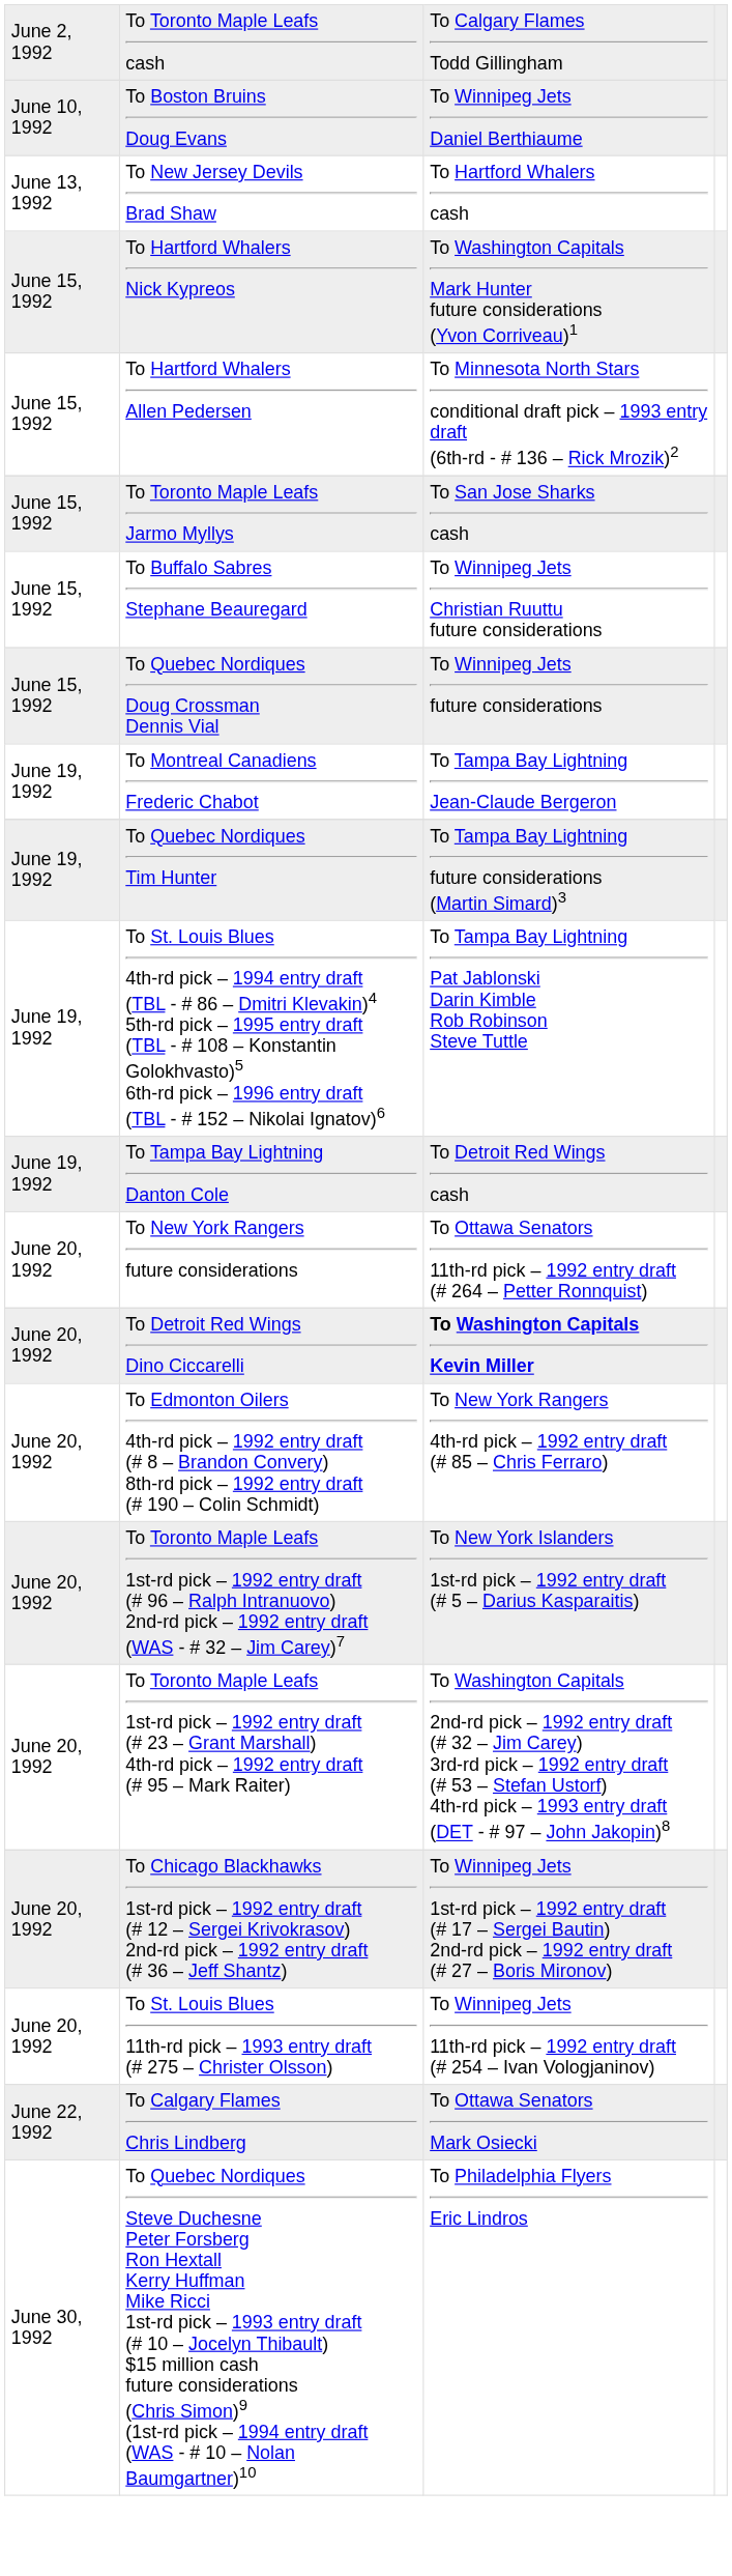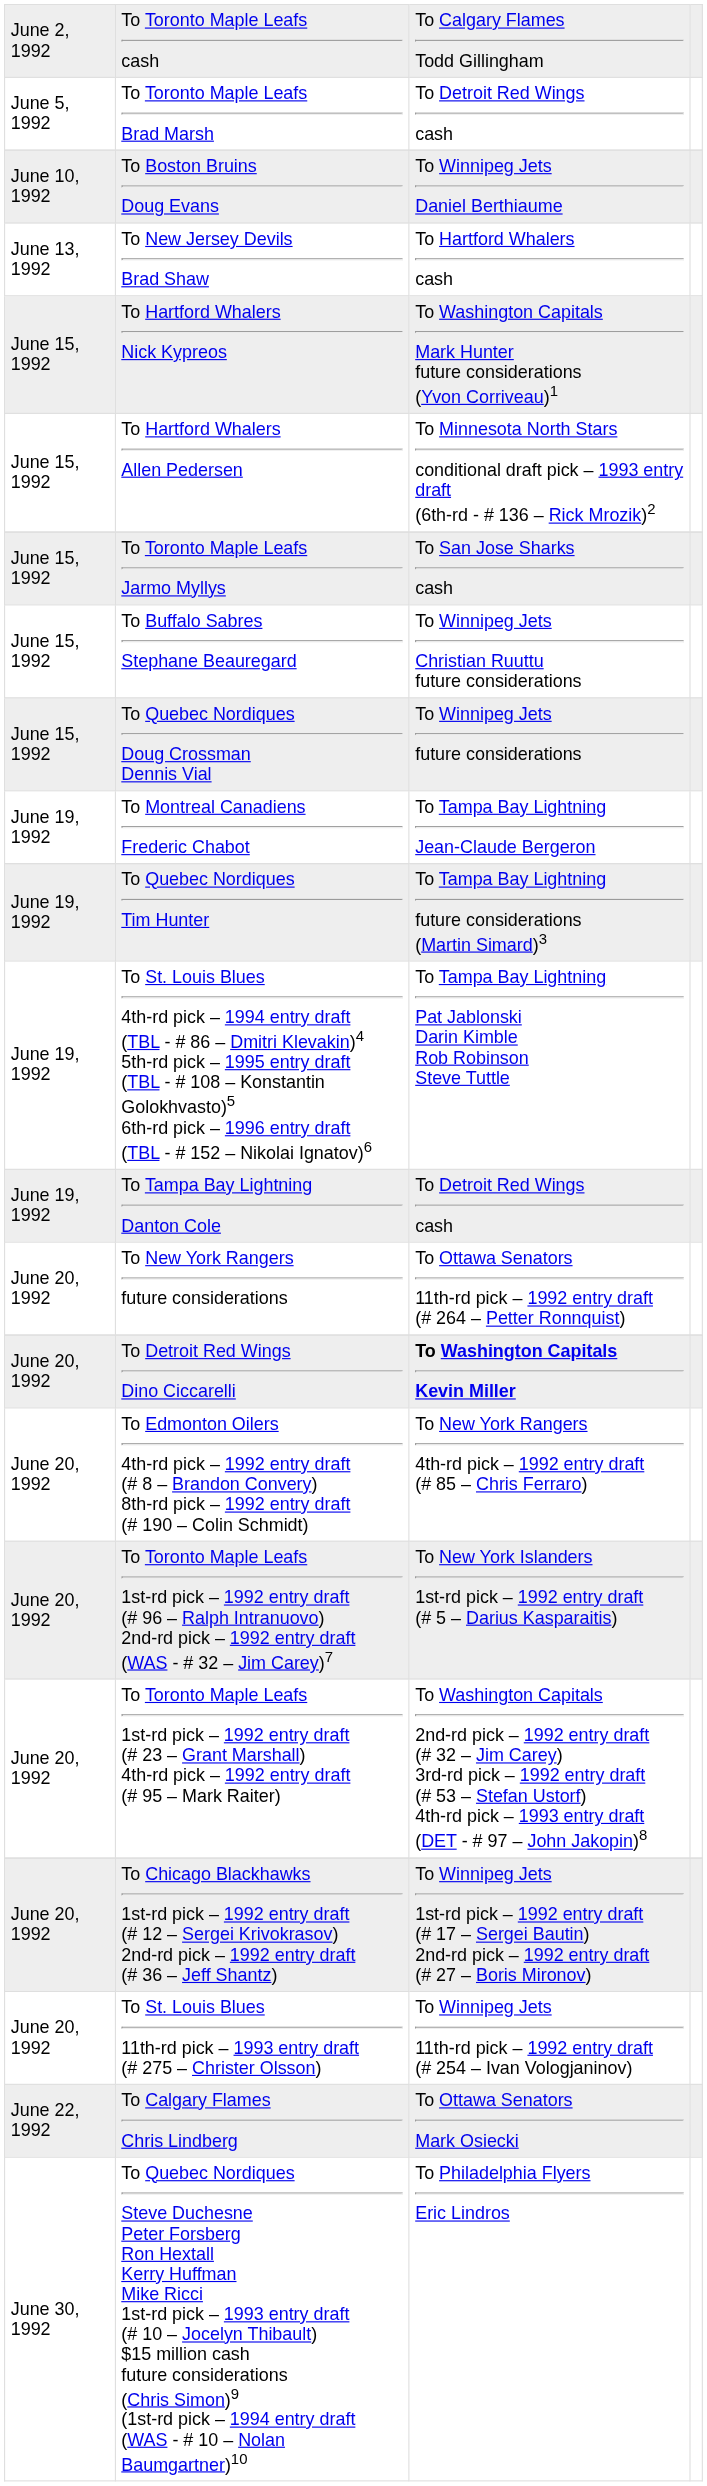 <table border=1 style="border-collapse:collapse" bordercolor="#DFDFDF"  cellpadding="5">
 <tr bgcolor="#eeeeee">
 <td>June 2, 1992</td>
 <td valign="top">To <a href='#'>Toronto Maple Leafs</a><hr>cash</td>
 <td valign="top">To <a href='#'>Calgary Flames</a><hr>Todd Gillingham</td>
+<td></td>
+</tr>
+<tr>
+<td>June 5, 1992</td>
+<td valign="top">To <a href='#'>Toronto Maple Leafs</a><hr><a href='#'>Brad Marsh</a></td>
+<td valign="top">To <a href='#'>Detroit Red Wings</a><hr>cash</td>
 <td></td>
 </tr>
 <tr>
 </tr>
 <tr bgcolor="#eeeeee">
 <td>June 10, 1992</td>
 <td valign="top">To <a href='#'>Boston Bruins</a><hr><a href='#'>Doug Evans</a></td>
 <td valign="top">To <a href='#'>Winnipeg Jets</a><hr><a href='#'>Daniel Berthiaume</a></td>
 <td></td>
 </tr>
 <tr>
 <td>June 13, 1992</td>
 <td valign="top">To <a href='#'>New Jersey Devils</a><hr><a href='#'>Brad Shaw</a></td>
 <td valign="top">To <a href='#'>Hartford Whalers</a><hr>cash</td>
 <td></td>
 </tr>
 <tr bgcolor="#eeeeee">
 <td>June 15, 1992</td>
 <td valign="top">To <a href='#'>Hartford Whalers</a><hr><a href='#'>Nick Kypreos</a></td>
 <td valign="top">To <a href='#'>Washington Capitals</a><hr><a href='#'>Mark Hunter</a><br>future considerations<br>(<a href='#'>Yvon Corriveau</a>)<sup>1</sup></td>
 <td></td>
 </tr>
 <tr>
 <td>June 15, 1992</td>
 <td valign="top">To <a href='#'>Hartford Whalers</a><hr><a href='#'>Allen Pedersen</a></td>
 <td valign="top">To <a href='#'>Minnesota North Stars</a><hr>conditional draft pick – <a href='#'>1993 entry draft</a><br>(6th-rd - # 136 – <a href='#'>Rick Mrozik</a>)<sup>2</sup></td>
 <td></td>
 </tr>
 <tr>
 </tr>
 <tr bgcolor="#eeeeee">
 <td>June 15, 1992</td>
 <td valign="top">To <a href='#'>Toronto Maple Leafs</a><hr><a href='#'>Jarmo Myllys</a></td>
 <td valign="top">To <a href='#'>San Jose Sharks</a><hr>cash</td>
 <td></td>
 </tr>
 <tr>
 <td>June 15, 1992</td>
 <td valign="top">To <a href='#'>Buffalo Sabres</a><hr><a href='#'>Stephane Beauregard</a></td>
 <td valign="top">To <a href='#'>Winnipeg Jets</a><hr><a href='#'>Christian Ruuttu</a><br>future considerations</td>
 <td></td>
 </tr>
 <tr bgcolor="#eeeeee">
 <td>June 15, 1992</td>
 <td valign="top">To <a href='#'>Quebec Nordiques</a><hr><a href='#'>Doug Crossman</a><br><a href='#'>Dennis Vial</a></td>
 <td valign="top">To <a href='#'>Winnipeg Jets</a><hr>future considerations</td>
 <td></td>
 </tr>
 <tr>
 <td>June 19, 1992</td>
 <td valign="top">To <a href='#'>Montreal Canadiens</a><hr><a href='#'>Frederic Chabot</a></td>
 <td valign="top">To <a href='#'>Tampa Bay Lightning</a><hr><a href='#'>Jean-Claude Bergeron</a></td>
 <td></td>
 </tr>
 <tr>
 </tr>
 <tr bgcolor="#eeeeee">
 <td>June 19, 1992</td>
 <td valign="top">To <a href='#'>Quebec Nordiques</a><hr><a href='#'>Tim Hunter</a></td>
 <td valign="top">To <a href='#'>Tampa Bay Lightning</a><hr>future considerations<br>(<a href='#'>Martin Simard</a>)<sup>3</sup></td>
 <td></td>
 </tr>
 <tr>
 <td>June 19, 1992</td>
 <td valign="top">To <a href='#'>St. Louis Blues</a><hr>4th-rd pick – <a href='#'>1994 entry draft</a><br>(<a href='#'>TBL</a> - # 86 – <a href='#'>Dmitri Klevakin</a>)<sup>4</sup><br>5th-rd pick – <a href='#'>1995 entry draft</a><br>(<a href='#'>TBL</a> - # 108 – Konstantin Golokhvasto)<sup>5</sup><br>6th-rd pick – <a href='#'>1996 entry draft</a><br>(<a href='#'>TBL</a> - # 152 – Nikolai Ignatov)<sup>6</sup></td>
 <td valign="top">To <a href='#'>Tampa Bay Lightning</a><hr><a href='#'>Pat Jablonski</a><br><a href='#'>Darin Kimble</a><br><a href='#'>Rob Robinson</a><br><a href='#'>Steve Tuttle</a></td>
 <td></td>
 </tr>
 <tr bgcolor="#eeeeee">
 <td>June 19, 1992</td>
 <td valign="top">To <a href='#'>Tampa Bay Lightning</a><hr><a href='#'>Danton Cole</a></td>
 <td valign="top">To <a href='#'>Detroit Red Wings</a><hr>cash</td>
 <td></td>
 </tr>
 <tr>
 <td>June 20, 1992</td>
 <td valign="top">To <a href='#'>New York Rangers</a><hr>future considerations</td>
 <td valign="top">To <a href='#'>Ottawa Senators</a><hr>11th-rd pick – <a href='#'>1992 entry draft</a><br>(# 264 – <a href='#'>Petter Ronnquist</a>)</td>
 <td></td>
 </tr>
 <tr>
 </tr>
 <tr bgcolor="#eeeeee">
 <td>June 20, 1992</td>
 <td valign="top">To <a href='#'>Detroit Red Wings</a><hr><a href='#'>Dino Ciccarelli</a></td>
 <td valign="top"><strong>To <a href='#'>Washington Capitals</a><hr><a href='#'>Kevin Miller</a></strong></td>
 <td></td>
 </tr>
 <tr>
 <td>June 20, 1992</td>
 <td valign="top">To <a href='#'>Edmonton Oilers</a><hr>4th-rd pick – <a href='#'>1992 entry draft</a><br>(# 8 – <a href='#'>Brandon Convery</a>)<br>8th-rd pick – <a href='#'>1992 entry draft</a><br>(# 190 – Colin Schmidt)</td>
 <td valign="top">To <a href='#'>New York Rangers</a><hr>4th-rd pick – <a href='#'>1992 entry draft</a><br>(# 85 – <a href='#'>Chris Ferraro</a>)</td>
 <td></td>
 </tr>
 <tr bgcolor="#eeeeee">
 <td>June 20, 1992</td>
 <td valign="top">To <a href='#'>Toronto Maple Leafs</a><hr>1st-rd pick – <a href='#'>1992 entry draft</a><br>(# 96 – <a href='#'>Ralph Intranuovo</a>)<br>2nd-rd pick – <a href='#'>1992 entry draft</a><br>(<a href='#'>WAS</a> - # 32 – <a href='#'>Jim Carey</a>)<sup>7</sup></td>
 <td valign="top">To <a href='#'>New York Islanders</a><hr>1st-rd pick – <a href='#'>1992 entry draft</a><br>(# 5 – <a href='#'>Darius Kasparaitis</a>)</td>
 <td></td>
 </tr>
 <tr>
 <td>June 20, 1992</td>
 <td valign="top">To <a href='#'>Toronto Maple Leafs</a><hr>1st-rd pick – <a href='#'>1992 entry draft</a><br>(# 23 – <a href='#'>Grant Marshall</a>)<br>4th-rd pick – <a href='#'>1992 entry draft</a><br>(# 95 – Mark Raiter)</td>
 <td valign="top">To <a href='#'>Washington Capitals</a><hr>2nd-rd pick – <a href='#'>1992 entry draft</a><br>(# 32 – <a href='#'>Jim Carey</a>)<br>3rd-rd pick – <a href='#'>1992 entry draft</a><br>(# 53 – <a href='#'>Stefan Ustorf</a>)<br>4th-rd pick – <a href='#'>1993 entry draft</a><br>(<a href='#'>DET</a> - # 97 – <a href='#'>John Jakopin</a>)<sup>8</sup></td>
 <td></td>
 </tr>
 <tr>
 </tr>
 <tr bgcolor="#eeeeee">
 <td>June 20, 1992</td>
 <td valign="top">To <a href='#'>Chicago Blackhawks</a><hr>1st-rd pick – <a href='#'>1992 entry draft</a><br>(# 12 – <a href='#'>Sergei Krivokrasov</a>)<br>2nd-rd pick – <a href='#'>1992 entry draft</a><br>(# 36 – <a href='#'>Jeff Shantz</a>)</td>
 <td valign="top">To <a href='#'>Winnipeg Jets</a><hr>1st-rd pick – <a href='#'>1992 entry draft</a><br>(# 17 – <a href='#'>Sergei Bautin</a>)<br>2nd-rd pick – <a href='#'>1992 entry draft</a><br>(# 27 – <a href='#'>Boris Mironov</a>)</td>
 <td></td>
 </tr>
 <tr>
 <td>June 20, 1992</td>
 <td valign="top">To <a href='#'>St. Louis Blues</a><hr>11th-rd pick – <a href='#'>1993 entry draft</a><br>(# 275 – <a href='#'>Christer Olsson</a>)</td>
 <td valign="top">To <a href='#'>Winnipeg Jets</a><hr>11th-rd pick – <a href='#'>1992 entry draft</a><br>(# 254 – Ivan Vologjaninov)</td>
 <td></td>
 </tr>
 <tr bgcolor="#eeeeee">
 <td>June 22, 1992</td>
 <td valign="top">To <a href='#'>Calgary Flames</a><hr><a href='#'>Chris Lindberg</a></td>
 <td valign="top">To <a href='#'>Ottawa Senators</a><hr><a href='#'>Mark Osiecki</a></td>
 <td></td>
 </tr>
 <tr>
 <td>June 30, 1992</td>
 <td valign="top">To <a href='#'>Quebec Nordiques</a><hr><a href='#'>Steve Duchesne</a><br><a href='#'>Peter Forsberg</a><br><a href='#'>Ron Hextall</a><br><a href='#'>Kerry Huffman</a><br><a href='#'>Mike Ricci</a><br>1st-rd pick – <a href='#'>1993 entry draft</a><br>(# 10 – <a href='#'>Jocelyn Thibault</a>)<br>$15 million cash<br>future considerations<br>(<a href='#'>Chris Simon</a>)<sup>9</sup><br>(1st-rd pick – <a href='#'>1994 entry draft</a><br>(<a href='#'>WAS</a> - # 10 – <a href='#'>Nolan Baumgartner</a>)<sup>10</sup></td>
 <td valign="top">To <a href='#'>Philadelphia Flyers</a><hr><a href='#'>Eric Lindros</a></td>
 <td></td>
 </tr>
 </table>
